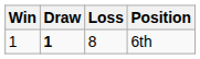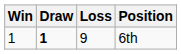 <table class="wikitable" style="font-size:90%; float:right; margin-left:1em;">
 <tr>
 <th>Win</th>
 <th>Draw</th>
 <th>Loss</th>
 <th>Position</th>
 </tr>
 <tr>
 <td>1</td>
 <td><strong>1</strong></td>
-<td>8</td>
+<td>9</td>
 <td>6th</td>
 </tr>
 </table>
